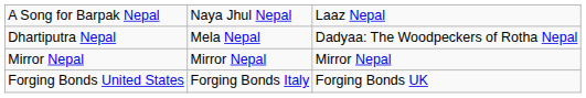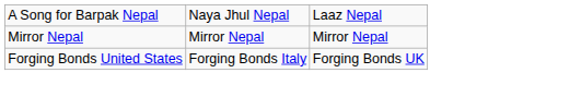 <table class="wikitable">
 <tr>
 <td>A Song for Barpak <a href='#'>Nepal</a></td>
 <td>Naya Jhul <a href='#'>Nepal</a></td>
 <td>Laaz <a href='#'>Nepal</a></td>
-</tr>
-<tr>
-<td>Dhartiputra <a href='#'>Nepal</a></td>
-<td>Mela <a href='#'>Nepal</a></td>
-<td>Dadyaa: The Woodpeckers of Rotha <a href='#'>Nepal</a></td>
 </tr>
 <tr>
 <td>Mirror <a href='#'>Nepal</a></td>
 <td>Mirror <a href='#'>Nepal</a></td>
 <td>Mirror <a href='#'>Nepal</a></td>
 </tr>
 <tr>
 <td>Forging Bonds <a href='#'>United States</a></td>
 <td>Forging Bonds <a href='#'>Italy</a></td>
 <td>Forging Bonds <a href='#'>UK</a></td>
 </tr>
 </table>
